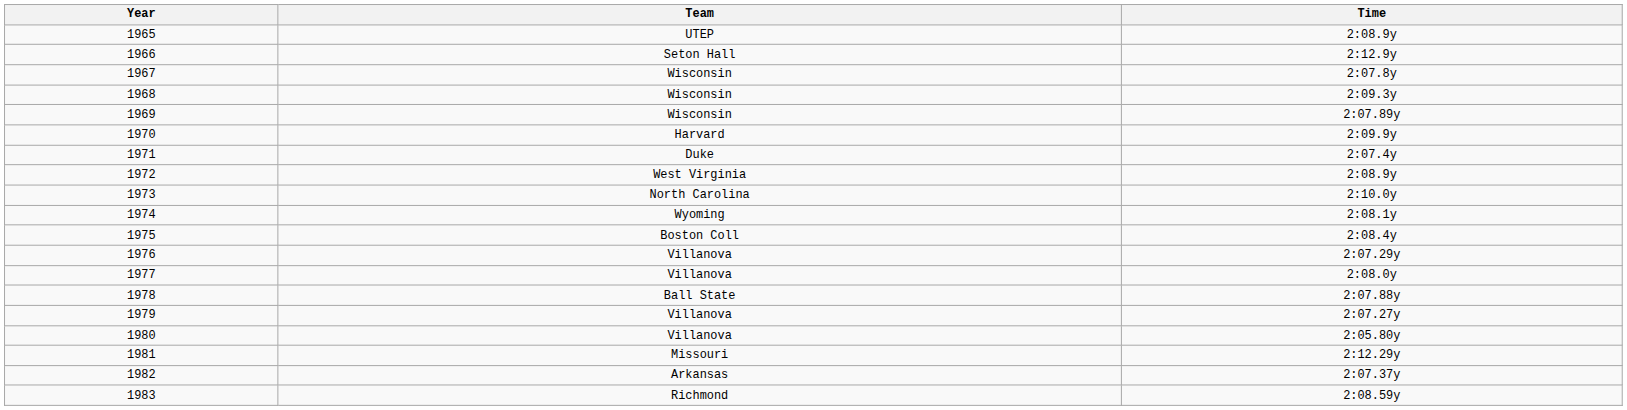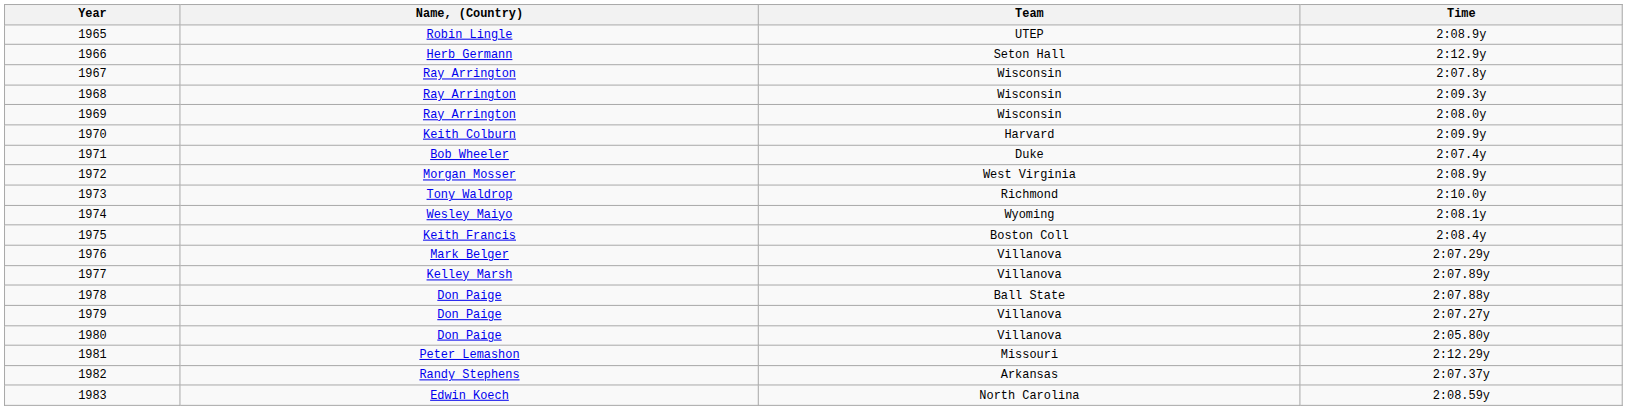 <table class="wikitable sortable" style="font-size:90%; width: 80%; text-align: center;">
 <tr>
 <th>Year</th>
+<th>Name, (Country)</th>
 <th>Team</th>
 <th>Time</th>
 </tr>
 <tr>
 <td>1965</td>
+<td><a href='#'>Robin Lingle</a></td>
 <td>UTEP</td>
 <td>2:08.9y</td>
 </tr>
 <tr>
 <td>1966</td>
+<td><a href='#'>Herb Germann</a></td>
 <td>Seton Hall</td>
 <td>2:12.9y</td>
 </tr>
 <tr>
 <td>1967</td>
+<td><a href='#'>Ray Arrington</a></td>
 <td>Wisconsin</td>
 <td>2:07.8y</td>
 </tr>
 <tr>
 <td>1968</td>
+<td><a href='#'>Ray Arrington</a></td>
 <td>Wisconsin</td>
 <td>2:09.3y</td>
 </tr>
 <tr>
 <td>1969</td>
+<td><a href='#'>Ray Arrington</a></td>
 <td>Wisconsin</td>
-<td>2:07.89y</td>
+<td>2:08.0y</td>
 </tr>
 <tr>
 <td>1970</td>
+<td><a href='#'>Keith Colburn</a></td>
 <td>Harvard</td>
 <td>2:09.9y</td>
 </tr>
 <tr>
 <td>1971</td>
+<td><a href='#'>Bob Wheeler</a></td>
 <td>Duke</td>
 <td>2:07.4y</td>
 </tr>
 <tr>
 <td>1972</td>
+<td><a href='#'>Morgan Mosser</a></td>
 <td>West Virginia</td>
 <td>2:08.9y</td>
 </tr>
 <tr>
 <td>1973</td>
-<td>North Carolina</td>
+<td><a href='#'>Tony Waldrop</a></td>
+<td>Richmond</td>
 <td>2:10.0y</td>
 </tr>
 <tr>
 <td>1974</td>
+<td><a href='#'>Wesley Maiyo</a> </td>
 <td>Wyoming</td>
 <td>2:08.1y</td>
 </tr>
 <tr>
 <td>1975</td>
+<td><a href='#'>Keith Francis</a></td>
 <td>Boston Coll</td>
 <td>2:08.4y</td>
 </tr>
 <tr>
 <td>1976</td>
+<td><a href='#'>Mark Belger</a></td>
 <td>Villanova</td>
 <td>2:07.29y</td>
 </tr>
 <tr>
 <td>1977</td>
+<td><a href='#'>Kelley Marsh</a></td>
 <td>Villanova</td>
-<td>2:08.0y</td>
+<td>2:07.89y</td>
 </tr>
 <tr>
 <td>1978</td>
+<td><a href='#'>Don Paige</a></td>
 <td>Ball State</td>
 <td>2:07.88y</td>
 </tr>
 <tr>
 <td>1979</td>
+<td><a href='#'>Don Paige</a></td>
 <td>Villanova</td>
 <td>2:07.27y</td>
 </tr>
 <tr>
 <td>1980</td>
+<td><a href='#'>Don Paige</a></td>
 <td>Villanova</td>
 <td>2:05.80y</td>
 </tr>
 <tr>
 <td>1981</td>
+<td><a href='#'>Peter Lemashon</a> </td>
 <td>Missouri</td>
 <td>2:12.29y</td>
 </tr>
 <tr>
 <td>1982</td>
+<td><a href='#'>Randy Stephens</a></td>
 <td>Arkansas</td>
 <td>2:07.37y</td>
 </tr>
 <tr>
 <td>1983</td>
-<td>Richmond</td>
+<td><a href='#'>Edwin Koech</a> </td>
+<td>North Carolina</td>
 <td>2:08.59y</td>
 </tr>
 </table>
